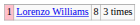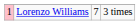 <table class="wikitable">
 <tr>
 </tr>
 <tr>
 <td style="background: pink;">1</td>
 <td><a href='#'>Lorenzo Williams</a></td>
-<td>8</td>
+<td>7</td>
 <td colspan="2">3 times</td>
 </tr>
 </table>
